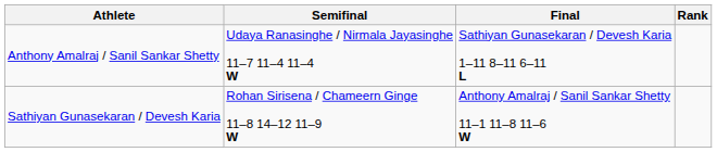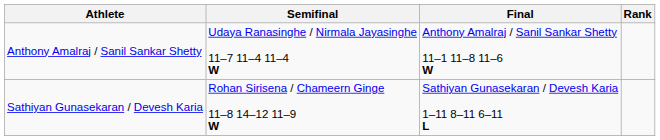 <table class="wikitable" style="font-size:90%;" style="text-align:center;">
 <tr>
 <th>Athlete</th>
 <th>Semifinal</th>
 <th>Final</th>
 <th>Rank</th>
 </tr>
 <tr>
 <td><a href='#'>Anthony Amalraj</a> / <a href='#'>Sanil Sankar Shetty</a></td>
 <td><a href='#'>Udaya Ranasinghe</a> / <a href='#'>Nirmala Jayasinghe</a><br><br>11–7 11–4 11–4<br><strong>W</strong></td>
-<td><a href='#'>Sathiyan Gunasekaran</a> / <a href='#'>Devesh Karia</a><br><br>1–11 8–11 6–11<br><strong>L</strong></td>
+<td><a href='#'>Anthony Amalraj</a> / <a href='#'>Sanil Sankar Shetty</a><br><br>11–1 11–8 11–6<br><strong>W</strong></td>
 <td></td>
 </tr>
 <tr>
 <td><a href='#'>Sathiyan Gunasekaran</a> / <a href='#'>Devesh Karia</a></td>
 <td><a href='#'>Rohan Sirisena</a> / <a href='#'>Chameern Ginge</a><br><br>11–8 14–12 11–9<br><strong>W</strong></td>
-<td><a href='#'>Anthony Amalraj</a> / <a href='#'>Sanil Sankar Shetty</a><br><br>11–1 11–8 11–6<br><strong>W</strong></td>
+<td><a href='#'>Sathiyan Gunasekaran</a> / <a href='#'>Devesh Karia</a><br><br>1–11 8–11 6–11<br><strong>L</strong></td>
 <td></td>
 </tr>
 </table>
